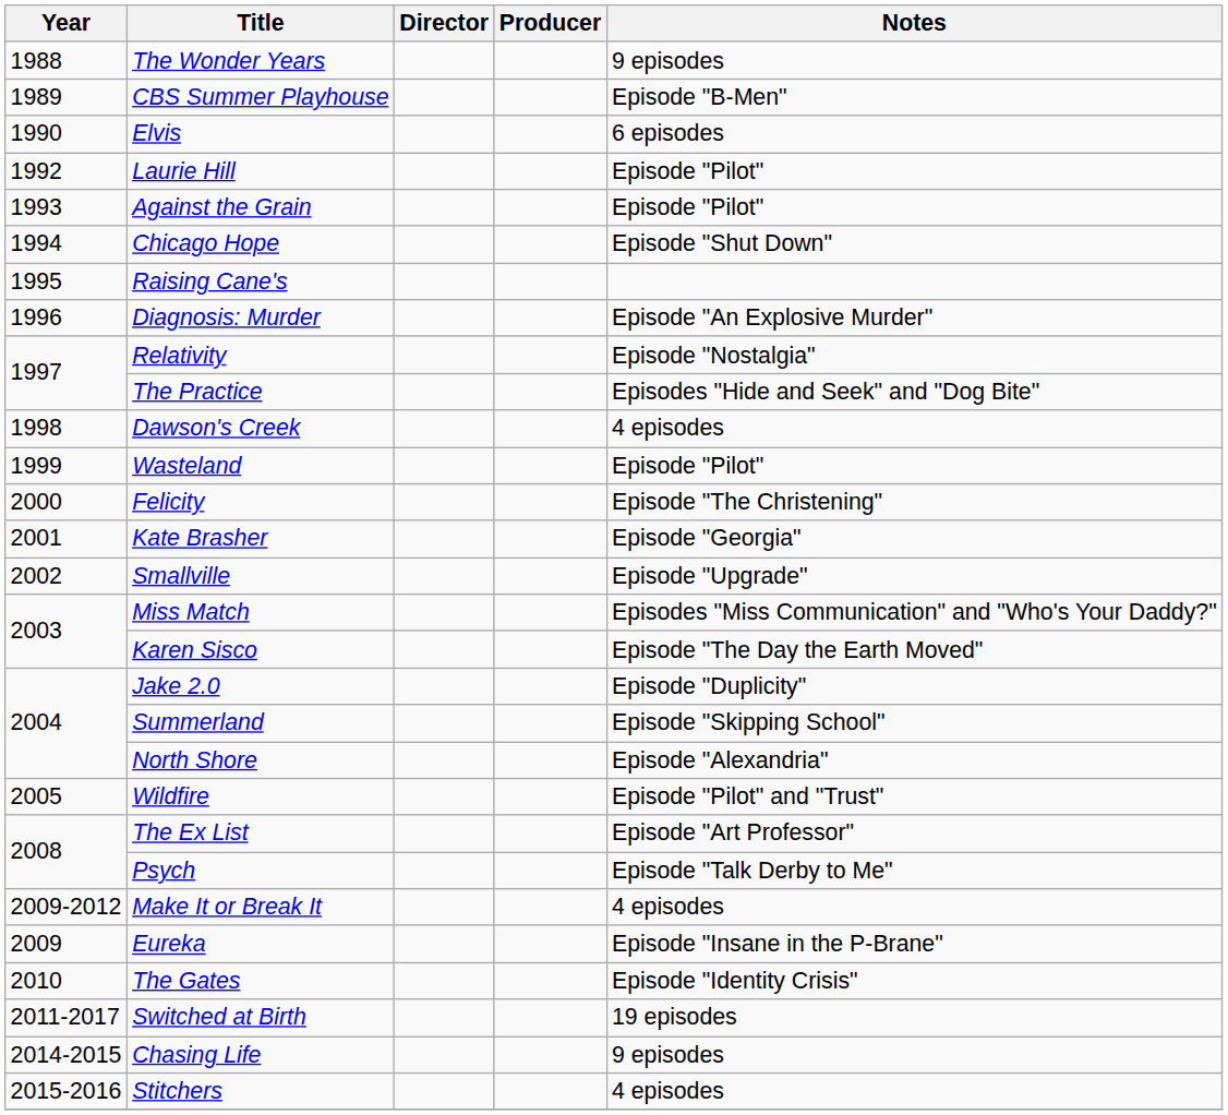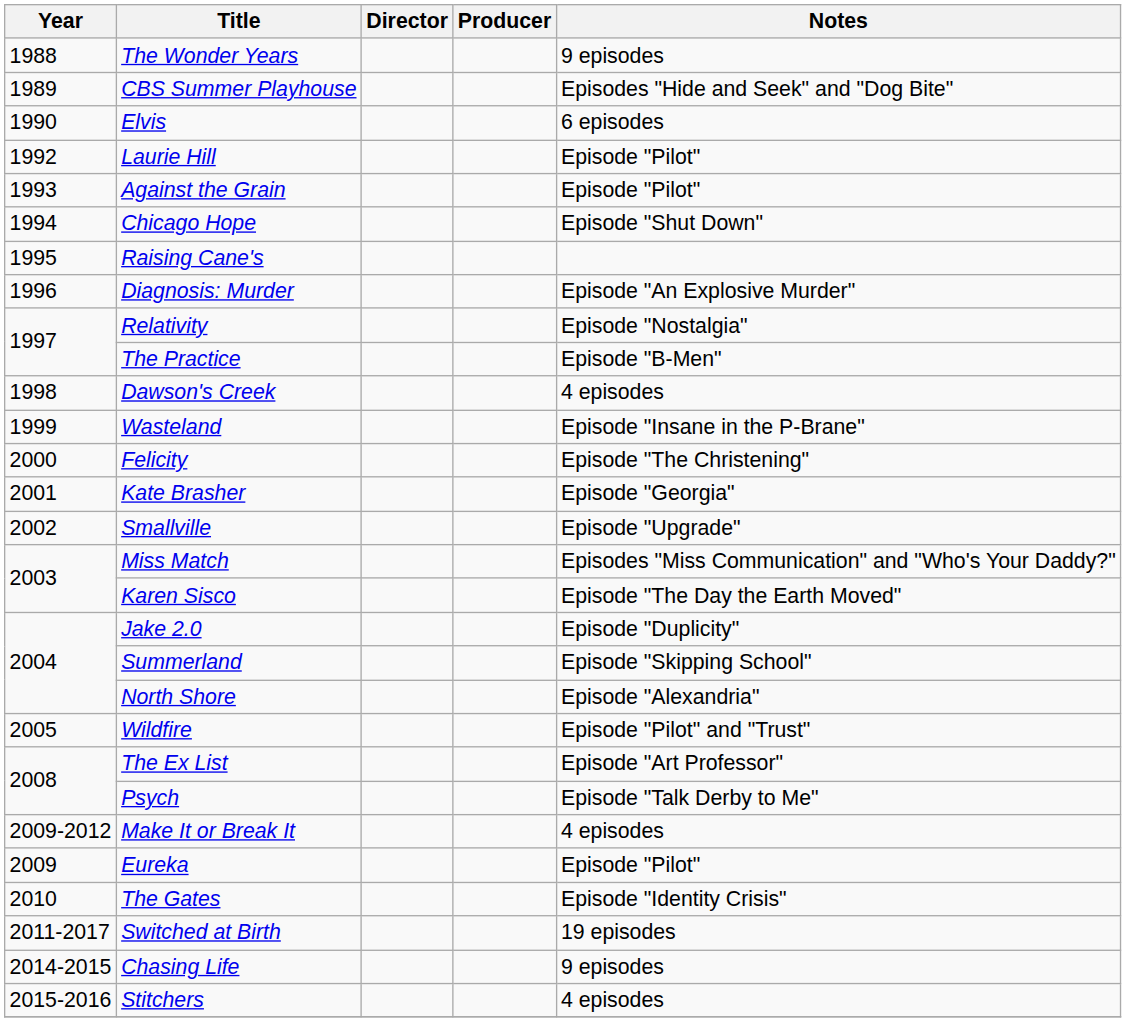 <table class="wikitable">
 <tr>
 <th>Year</th>
 <th>Title</th>
 <th>Director</th>
 <th>Producer</th>
 <th>Notes</th>
 </tr>
 <tr>
 <td>1988</td>
 <td><em><a href='#'>The Wonder Years</a></em></td>
 <td></td>
 <td></td>
 <td>9 episodes</td>
 </tr>
 <tr>
 <td>1989</td>
 <td><em><a href='#'>CBS Summer Playhouse</a></em></td>
 <td></td>
 <td></td>
-<td>Episode "B-Men"</td>
+<td>Episodes "Hide and Seek" and "Dog Bite"</td>
 </tr>
 <tr>
 <td>1990</td>
 <td><em><a href='#'>Elvis</a></em></td>
 <td></td>
 <td></td>
 <td>6 episodes</td>
 </tr>
 <tr>
 <td>1992</td>
 <td><em><a href='#'>Laurie Hill</a></em></td>
 <td></td>
 <td></td>
 <td>Episode "Pilot"</td>
 </tr>
 <tr>
 <td>1993</td>
 <td><em><a href='#'>Against the Grain</a></em></td>
 <td></td>
 <td></td>
 <td>Episode "Pilot"</td>
 </tr>
 <tr>
 <td>1994</td>
 <td><em><a href='#'>Chicago Hope</a></em></td>
 <td></td>
 <td></td>
 <td>Episode "Shut Down"</td>
 </tr>
 <tr>
 <td>1995</td>
 <td><em><a href='#'>Raising Cane's</a></em></td>
 <td></td>
 <td></td>
 <td></td>
 </tr>
 <tr>
 <td>1996</td>
 <td><em><a href='#'>Diagnosis: Murder</a></em></td>
 <td></td>
 <td></td>
 <td>Episode "An Explosive Murder"</td>
 </tr>
 <tr>
 <td rowspan=2>1997</td>
 <td><em><a href='#'>Relativity</a></em></td>
 <td></td>
 <td></td>
 <td>Episode "Nostalgia"</td>
 </tr>
 <tr>
 <td><em><a href='#'>The Practice</a></em></td>
 <td></td>
 <td></td>
-<td>Episodes "Hide and Seek" and "Dog Bite"</td>
+<td>Episode "B-Men"</td>
 </tr>
 <tr>
 <td>1998</td>
 <td><em><a href='#'>Dawson's Creek</a></em></td>
 <td></td>
 <td></td>
 <td>4 episodes</td>
 </tr>
 <tr>
 <td>1999</td>
 <td><em><a href='#'>Wasteland</a></em></td>
 <td></td>
 <td></td>
-<td>Episode "Pilot"</td>
+<td>Episode "Insane in the P-Brane"</td>
 </tr>
 <tr>
 <td>2000</td>
 <td><em><a href='#'>Felicity</a></em></td>
 <td></td>
 <td></td>
 <td>Episode "The Christening"</td>
 </tr>
 <tr>
 <td>2001</td>
 <td><em><a href='#'>Kate Brasher</a></em></td>
 <td></td>
 <td></td>
 <td>Episode "Georgia"</td>
 </tr>
 <tr>
 <td>2002</td>
 <td><em><a href='#'>Smallville</a></em></td>
 <td></td>
 <td></td>
 <td>Episode "Upgrade"</td>
 </tr>
 <tr>
 <td rowspan=2>2003</td>
 <td><em><a href='#'>Miss Match</a></em></td>
 <td></td>
 <td></td>
 <td>Episodes "Miss Communication" and "Who's Your Daddy?"</td>
 </tr>
 <tr>
 <td><em><a href='#'>Karen Sisco</a></em></td>
 <td></td>
 <td></td>
 <td>Episode "The Day the Earth Moved"</td>
 </tr>
 <tr>
 <td rowspan=3>2004</td>
 <td><em><a href='#'>Jake 2.0</a></em></td>
 <td></td>
 <td></td>
 <td>Episode "Duplicity"</td>
 </tr>
 <tr>
 <td><em><a href='#'>Summerland</a></em></td>
 <td></td>
 <td></td>
 <td>Episode "Skipping School"</td>
 </tr>
 <tr>
 <td><em><a href='#'>North Shore</a></em></td>
 <td></td>
 <td></td>
 <td>Episode "Alexandria"</td>
 </tr>
 <tr>
 <td>2005</td>
 <td><em><a href='#'>Wildfire</a></em></td>
 <td></td>
 <td></td>
 <td>Episode "Pilot" and "Trust"</td>
 </tr>
 <tr>
 <td rowspan=2>2008</td>
 <td><em><a href='#'>The Ex List</a></em></td>
 <td></td>
 <td></td>
 <td>Episode "Art Professor"</td>
 </tr>
 <tr>
 <td><em><a href='#'>Psych</a></em></td>
 <td></td>
 <td></td>
 <td>Episode "Talk Derby to Me"</td>
 </tr>
 <tr>
 <td>2009-2012</td>
 <td><em><a href='#'>Make It or Break It</a></em></td>
 <td></td>
 <td></td>
 <td>4 episodes</td>
 </tr>
 <tr>
 <td>2009</td>
 <td><em><a href='#'>Eureka</a></em></td>
 <td></td>
 <td></td>
-<td>Episode "Insane in the P-Brane"</td>
+<td>Episode "Pilot"</td>
 </tr>
 <tr>
 <td>2010</td>
 <td><em><a href='#'>The Gates</a></em></td>
 <td></td>
 <td></td>
 <td>Episode "Identity Crisis"</td>
 </tr>
 <tr>
 <td>2011-2017</td>
 <td><em><a href='#'>Switched at Birth</a></em></td>
 <td></td>
 <td></td>
 <td>19 episodes</td>
 </tr>
 <tr>
 <td>2014-2015</td>
 <td><em><a href='#'>Chasing Life</a></em></td>
 <td></td>
 <td></td>
 <td>9 episodes</td>
 </tr>
 <tr>
 <td>2015-2016</td>
 <td><em><a href='#'>Stitchers</a></em></td>
 <td></td>
 <td></td>
 <td>4 episodes</td>
 </tr>
 <tr>
 </tr>
 </table>
